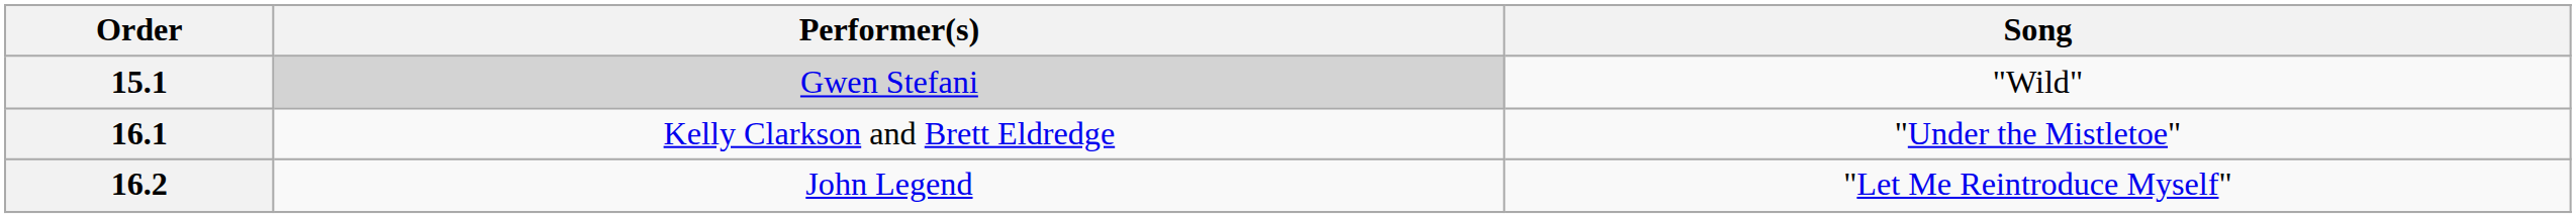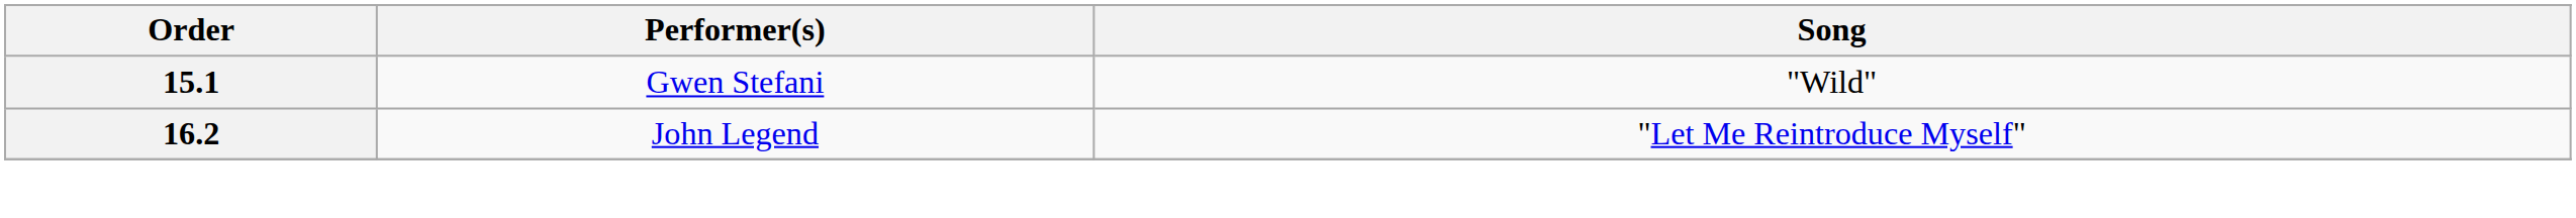 <table class="wikitable" style="text-align:center; width:100%;">
 <tr>
 </tr>
 <tr>
 <th scope="col">Order</th>
 <th scope="col">Performer(s)</th>
 <th scope="col">Song</th>
 </tr>
 <tr>
 <th scope="row">15.1</th>
-<td style="background: lightgrey;"><a href='#'>Gwen Stefani</a></td>
+<td><a href='#'>Gwen Stefani</a></td>
 <td>"Wild"</td>
-</tr>
-<tr>
-<th scope="row">16.1</th>
-<td><a href='#'>Kelly Clarkson</a> and <a href='#'>Brett Eldredge</a></td>
-<td>"<a href='#'>Under the Mistletoe</a>"</td>
 </tr>
 <tr>
 <th scope="row">16.2</th>
 <td><a href='#'>John Legend</a></td>
 <td>"<a href='#'>Let Me Reintroduce Myself</a>"</td>
 </tr>
 <tr>
 </tr>
 </table>
